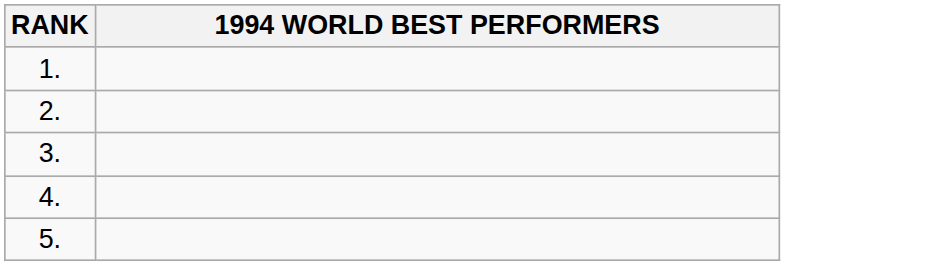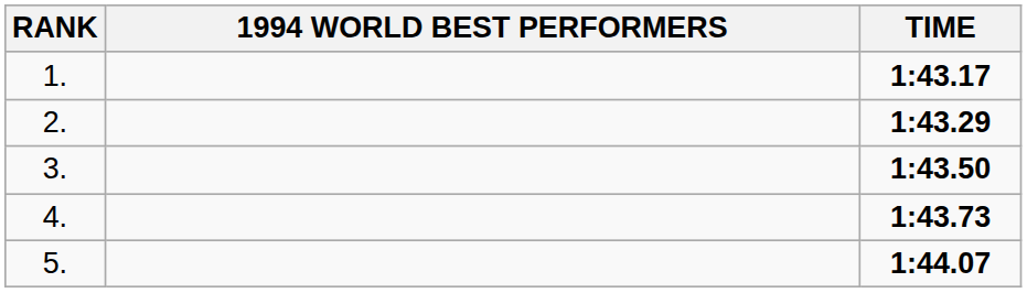 <table class=wikitable>
 <tr>
 <th>RANK</th>
 <th align="center" style="width: 25em">1994 WORLD BEST PERFORMERS</th>
+<th align="center" style="width: 5em">TIME</th>
 </tr>
 <tr>
 <td align="center">1.</td>
 <td></td>
+<td align="center"><strong>1:43.17</strong></td>
 </tr>
 <tr>
 <td align="center">2.</td>
 <td></td>
+<td align="center"><strong>1:43.29</strong></td>
 </tr>
 <tr>
 <td align="center">3.</td>
 <td></td>
+<td align="center"><strong>1:43.50</strong></td>
 </tr>
 <tr>
 <td align="center">4.</td>
 <td></td>
+<td align="center"><strong>1:43.73</strong></td>
 </tr>
 <tr>
 <td align="center">5.</td>
 <td></td>
+<td align="center"><strong>1:44.07</strong></td>
 </tr>
 </table>
